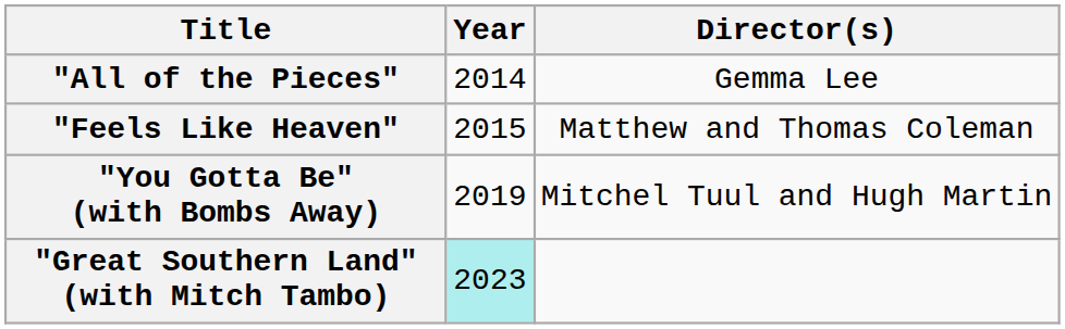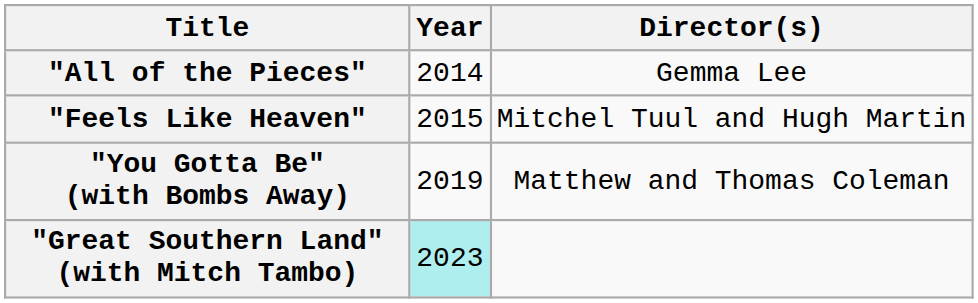 <table class="wikitable plainrowheaders" style="text-align:center;">
 <tr>
 <th scope="col" style="width:14em;">Title</th>
 <th scope="col">Year</th>
 <th scope="col">Director(s)</th>
 </tr>
 <tr>
 <th scope="row">"All of the Pieces"</th>
 <td>2014</td>
 <td>Gemma Lee</td>
 </tr>
 <tr>
 <th scope="row">"Feels Like Heaven"</th>
 <td>2015</td>
-<td>Matthew and Thomas Coleman</td>
+<td>Mitchel Tuul and Hugh Martin</td>
 </tr>
 <tr>
 <th scope="row">"You Gotta Be" <br>(with Bombs Away)</th>
 <td>2019</td>
-<td>Mitchel Tuul and Hugh Martin</td>
+<td>Matthew and Thomas Coleman</td>
 </tr>
 <tr>
 <th scope="row">"Great Southern Land" <br>(with Mitch Tambo)</th>
 <td style="background: paleturquoise;">2023</td>
 <td></td>
 </tr>
 </table>
